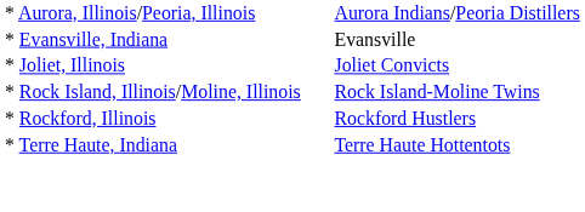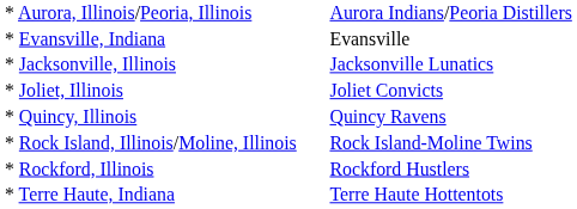 <table>
 <tr>
 <td>* <a href='#'>Aurora, Illinois</a>/<a href='#'>Peoria, Illinois</a></td>
 <td><a href='#'>Aurora Indians</a>/<a href='#'>Peoria Distillers</a></td>
 </tr>
 <tr>
 <td>* <a href='#'>Evansville, Indiana</a></td>
 <td>Evansville</td>
 </tr>
 <tr>
+<td>* <a href='#'>Jacksonville, Illinois</a></td>
+<td><a href='#'>Jacksonville Lunatics</a></td>
+</tr>
+<tr>
 <td>* <a href='#'>Joliet, Illinois</a></td>
 <td><a href='#'>Joliet Convicts</a></td>
+</tr>
+<tr>
+<td>* <a href='#'>Quincy, Illinois</a></td>
+<td><a href='#'>Quincy Ravens</a></td>
 </tr>
 <tr>
 <td>* <a href='#'>Rock Island, Illinois</a>/<a href='#'>Moline, Illinois</a>      </td>
 <td><a href='#'>Rock Island-Moline Twins</a></td>
 </tr>
 <tr>
 <td>* <a href='#'>Rockford, Illinois</a></td>
 <td><a href='#'>Rockford Hustlers</a></td>
 </tr>
 <tr>
 <td>* <a href='#'>Terre Haute, Indiana</a></td>
 <td><a href='#'>Terre Haute Hottentots</a></td>
 </tr>
 <tr>
 </tr>
 </table>
